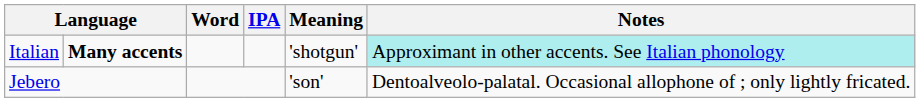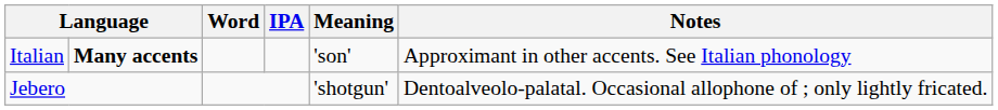 <table class="wikitable">
 <tr>
 <th colspan=2>Language</th>
 <th>Word</th>
 <th><a href='#'>IPA</a></th>
 <th>Meaning</th>
 <th>Notes</th>
 </tr>
 <tr>
 <td><a href='#'>Italian</a></td>
 <td><strong>Many accents</strong></td>
 <td></td>
 <td></td>
-<td>'shotgun'</td>
-<td style="background: paleturquoise;">Approximant  in other accents. See <a href='#'>Italian phonology</a></td>
+<td>'son'</td>
+<td>Approximant  in other accents. See <a href='#'>Italian phonology</a></td>
 </tr>
 <tr>
 <td colspan=2><a href='#'>Jebero</a></td>
 <td colspan=2 align=center></td>
-<td>'son'</td>
+<td>'shotgun'</td>
 <td>Dentoalveolo-palatal. Occasional allophone of ; only lightly fricated.</td>
 </tr>
 </table>
